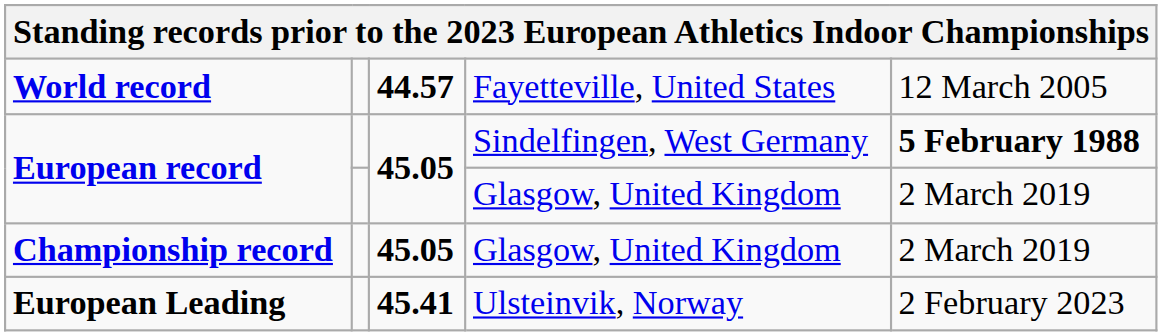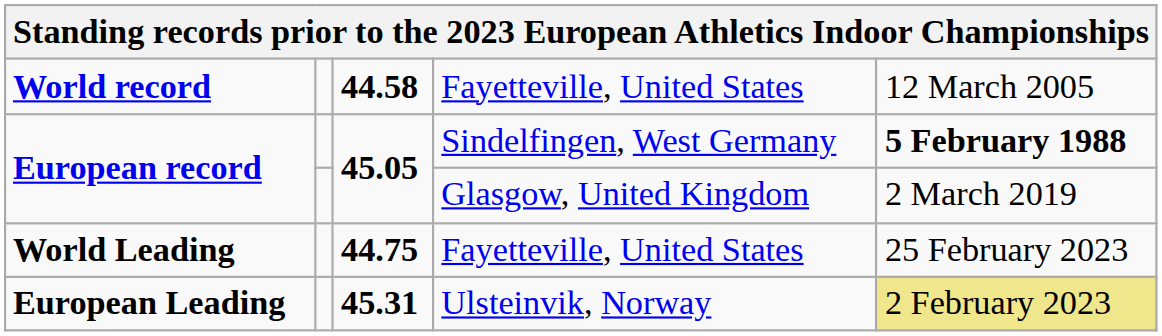 <table class="wikitable">
 <tr>
 <th colspan="5">Standing records prior to the 2023 European Athletics Indoor Championships</th>
 </tr>
 <tr>
 <td><strong><a href='#'>World record</a></strong></td>
 <td></td>
-<td><strong>44.57</strong></td>
+<td><strong>44.58</strong></td>
 <td><a href='#'>Fayetteville</a>, <a href='#'>United States</a></td>
 <td>12 March 2005</td>
 </tr>
 <tr>
 <td rowspan=2><strong><a href='#'>European record</a></strong></td>
 <td></td>
 <td rowspan=2><strong>45.05</strong></td>
 <td><a href='#'>Sindelfingen</a>, <a href='#'>West Germany</a></td>
 <td><strong>5 February 1988</strong></td>
 </tr>
 <tr>
 <td></td>
 <td><a href='#'>Glasgow</a>, <a href='#'>United Kingdom</a></td>
 <td>2 March 2019</td>
 </tr>
 <tr>
-<td><strong><a href='#'>Championship record</a></strong></td>
+<td><strong>World Leading</strong></td>
 <td></td>
-<td><strong>45.05</strong></td>
-<td><a href='#'>Glasgow</a>, <a href='#'>United Kingdom</a></td>
-<td>2 March 2019</td>
+<td><strong>44.75</strong></td>
+<td><a href='#'>Fayetteville</a>, <a href='#'>United States</a></td>
+<td>25 February 2023</td>
 </tr>
 <tr>
 <td><strong>European Leading</strong></td>
 <td></td>
-<td><strong>45.41</strong></td>
+<td><strong>45.31</strong></td>
 <td><a href='#'>Ulsteinvik</a>, <a href='#'>Norway</a></td>
-<td>2 February 2023</td>
+<td style="background: khaki;">2 February 2023</td>
 </tr>
 </table>
